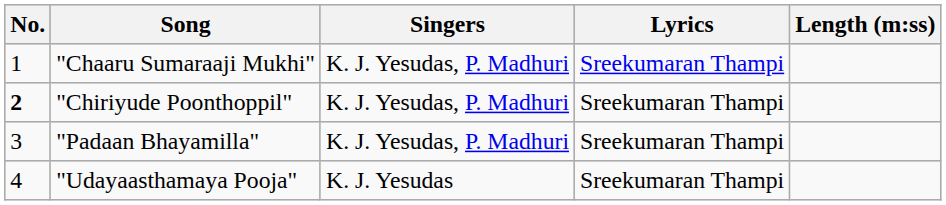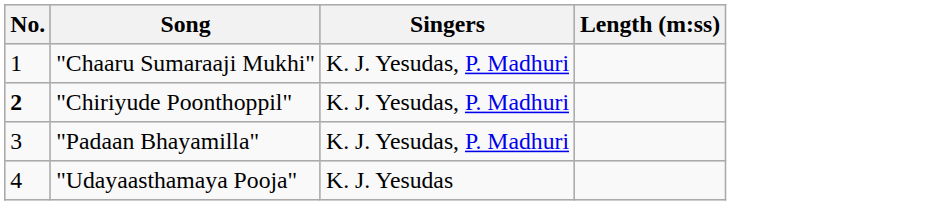 <table class="wikitable" style="font-size:95%;">
 <tr>
 <th>No.</th>
 <th>Song</th>
 <th>Singers</th>
-<th>Lyrics</th>
 <th>Length (m:ss)</th>
 </tr>
 <tr>
 <td>1</td>
 <td>"Chaaru Sumaraaji Mukhi"</td>
 <td>K. J. Yesudas, <a href='#'>P. Madhuri</a></td>
-<td><a href='#'>Sreekumaran Thampi</a></td>
 <td></td>
 </tr>
 <tr>
 <td><strong>2</strong></td>
 <td>"Chiriyude Poonthoppil"</td>
 <td>K. J. Yesudas, <a href='#'>P. Madhuri</a></td>
-<td>Sreekumaran Thampi</td>
 <td></td>
 </tr>
 <tr>
 <td>3</td>
 <td>"Padaan Bhayamilla"</td>
 <td>K. J. Yesudas, <a href='#'>P. Madhuri</a></td>
-<td>Sreekumaran Thampi</td>
 <td></td>
 </tr>
 <tr>
 <td>4</td>
 <td>"Udayaasthamaya Pooja"</td>
 <td>K. J. Yesudas</td>
-<td>Sreekumaran Thampi</td>
 <td></td>
 </tr>
 </table>
